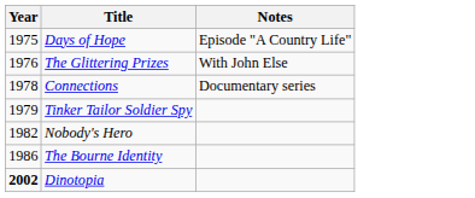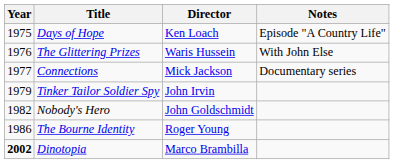 <table class="wikitable">
 <tr>
 <th>Year</th>
 <th>Title</th>
+<th>Director</th>
 <th>Notes</th>
 </tr>
 <tr>
 <td>1975</td>
 <td><em><a href='#'>Days of Hope</a></em></td>
+<td><a href='#'>Ken Loach</a></td>
 <td>Episode "A Country Life"</td>
 </tr>
 <tr>
 <td>1976</td>
 <td><em><a href='#'>The Glittering Prizes</a></em></td>
+<td><a href='#'>Waris Hussein</a></td>
 <td>With John Else</td>
 </tr>
 <tr>
-<td>1978</td>
+<td>1977</td>
 <td><em><a href='#'>Connections</a></em></td>
+<td><a href='#'>Mick Jackson</a></td>
 <td>Documentary series</td>
 </tr>
 <tr>
 <td>1979</td>
 <td><em><a href='#'>Tinker Tailor Soldier Spy</a></em></td>
+<td><a href='#'>John Irvin</a></td>
 <td></td>
 </tr>
 <tr>
 <td>1982</td>
 <td><em>Nobody's Hero</em></td>
+<td><a href='#'>John Goldschmidt</a></td>
 <td></td>
 </tr>
 <tr>
 <td>1986</td>
 <td><em><a href='#'>The Bourne Identity</a></em></td>
+<td><a href='#'>Roger Young</a></td>
 <td></td>
 </tr>
 <tr>
 <td><strong>2002</strong></td>
 <td><em><a href='#'>Dinotopia</a></em></td>
+<td><a href='#'>Marco Brambilla</a></td>
 <td></td>
 </tr>
 </table>
